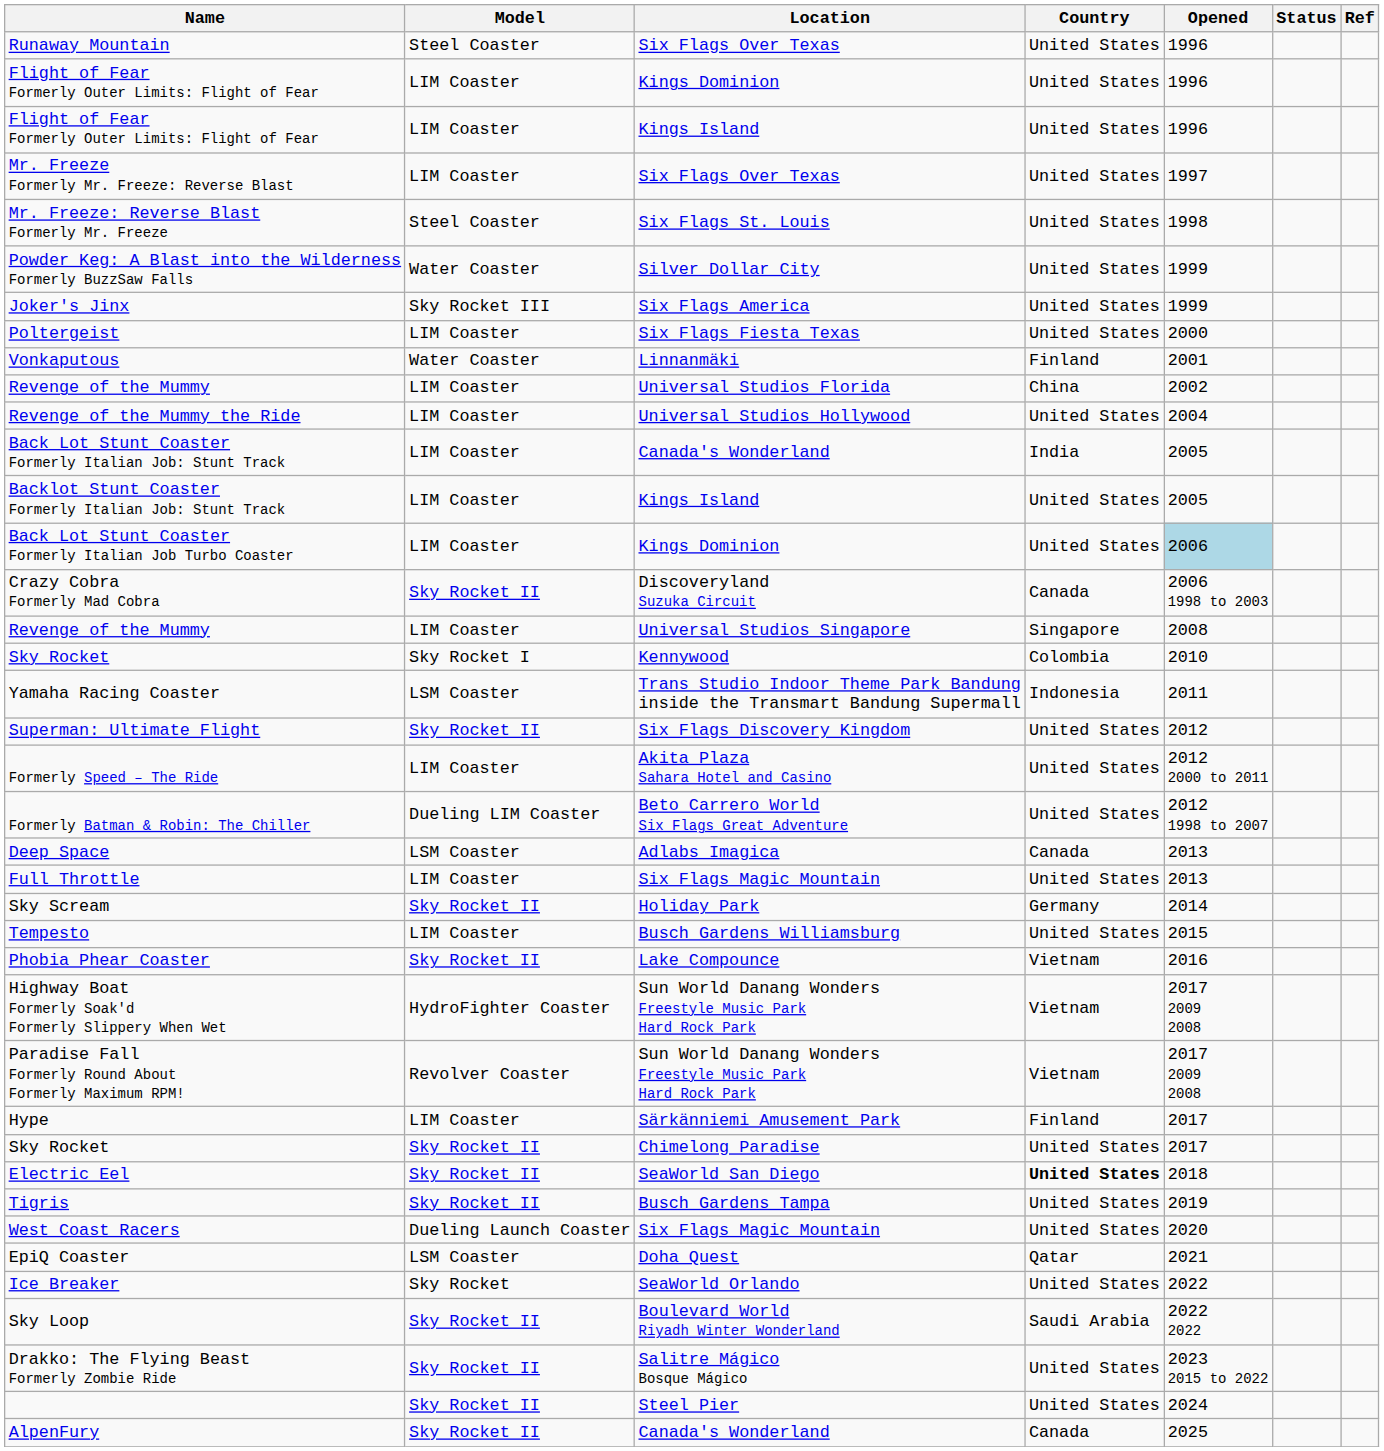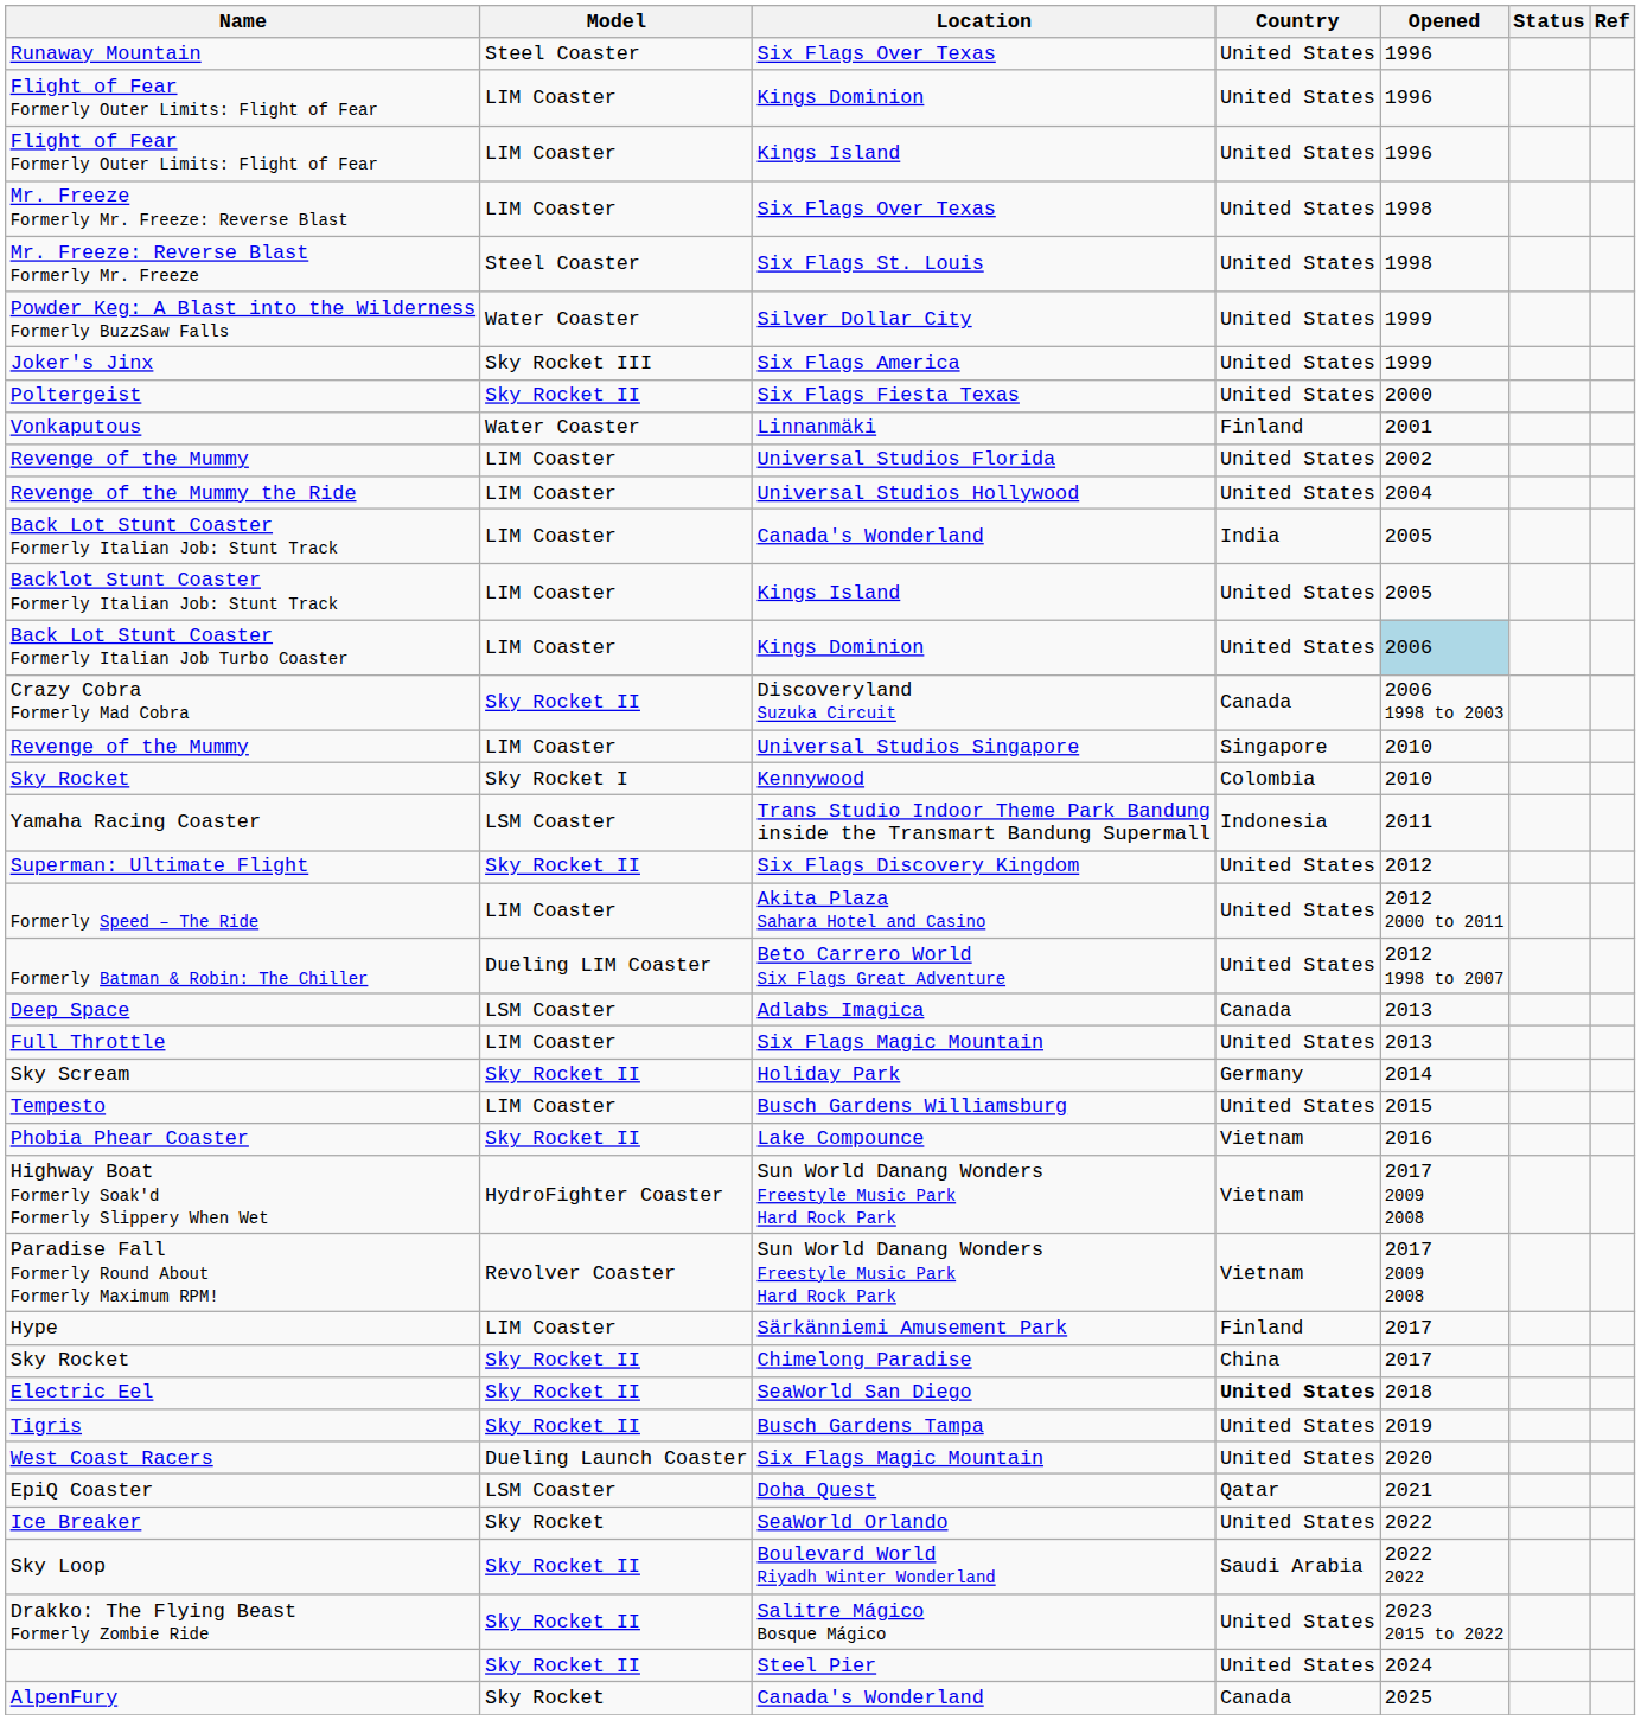 <table class="wikitable sortable">
 <tr>
 <th>Name</th>
 <th>Model</th>
 <th>Location</th>
 <th>Country</th>
 <th>Opened</th>
 <th>Status</th>
 <th class="unsortable">Ref</th>
 </tr>
 <tr>
 <td><a href='#'>Runaway Mountain</a></td>
 <td>Steel Coaster</td>
 <td><a href='#'>Six Flags Over Texas</a></td>
 <td> United States</td>
 <td>1996</td>
 <td></td>
 <td></td>
 </tr>
 <tr>
 <td><a href='#'>Flight of Fear</a><br><small>Formerly Outer Limits: Flight of Fear</small></td>
 <td>LIM Coaster</td>
 <td><a href='#'>Kings Dominion</a></td>
 <td> United States</td>
 <td>1996</td>
 <td></td>
 <td></td>
 </tr>
 <tr>
 <td><a href='#'>Flight of Fear</a><br><small>Formerly Outer Limits: Flight of Fear</small></td>
 <td>LIM Coaster</td>
 <td><a href='#'>Kings Island</a></td>
 <td> United States</td>
 <td>1996</td>
 <td></td>
 <td></td>
 </tr>
 <tr>
 <td><a href='#'>Mr. Freeze</a><br><small>Formerly Mr. Freeze: Reverse Blast</small></td>
 <td>LIM Coaster</td>
 <td><a href='#'>Six Flags Over Texas</a></td>
 <td> United States</td>
-<td>1997</td>
+<td>1998</td>
 <td></td>
 <td></td>
 </tr>
 <tr>
 <td><a href='#'>Mr. Freeze: Reverse Blast</a><br><small>Formerly Mr. Freeze</small></td>
 <td>Steel Coaster</td>
 <td><a href='#'>Six Flags St. Louis</a></td>
 <td> United States</td>
 <td>1998</td>
 <td></td>
 <td></td>
 </tr>
 <tr>
 <td><a href='#'>Powder Keg: A Blast into the Wilderness</a><br><small>Formerly BuzzSaw Falls</small></td>
 <td>Water Coaster</td>
 <td><a href='#'>Silver Dollar City</a></td>
 <td> United States</td>
 <td>1999</td>
 <td></td>
 <td></td>
 </tr>
 <tr>
 <td><a href='#'>Joker's Jinx</a></td>
 <td>Sky Rocket III</td>
 <td><a href='#'>Six Flags America</a></td>
 <td> United States</td>
 <td>1999</td>
 <td></td>
 <td></td>
 </tr>
 <tr>
 <td><a href='#'>Poltergeist</a></td>
-<td>LIM Coaster</td>
+<td><a href='#'>Sky Rocket II</a></td>
 <td><a href='#'>Six Flags Fiesta Texas</a></td>
 <td> United States</td>
 <td>2000</td>
 <td></td>
 <td></td>
 </tr>
 <tr>
 <td><a href='#'>Vonkaputous</a></td>
 <td>Water Coaster</td>
 <td><a href='#'>Linnanmäki</a></td>
 <td> Finland</td>
 <td>2001</td>
 <td></td>
 <td></td>
 </tr>
 <tr>
 <td><a href='#'>Revenge of the Mummy</a></td>
 <td>LIM Coaster</td>
 <td><a href='#'>Universal Studios Florida</a></td>
-<td> China</td>
+<td> United States</td>
 <td>2002</td>
 <td></td>
 <td></td>
 </tr>
 <tr>
 <td><a href='#'>Revenge of the Mummy the Ride</a></td>
 <td>LIM Coaster</td>
 <td><a href='#'>Universal Studios Hollywood</a></td>
 <td> United States</td>
 <td>2004</td>
 <td></td>
 <td></td>
 </tr>
 <tr>
 <td><a href='#'>Back Lot Stunt Coaster</a><br><small>Formerly Italian Job: Stunt Track</small></td>
 <td>LIM Coaster</td>
 <td><a href='#'>Canada's Wonderland</a></td>
 <td> India</td>
 <td>2005</td>
 <td></td>
 <td></td>
 </tr>
 <tr>
 <td><a href='#'>Backlot Stunt Coaster</a><br><small>Formerly Italian Job: Stunt Track</small></td>
 <td>LIM Coaster</td>
 <td><a href='#'>Kings Island</a></td>
 <td> United States</td>
 <td>2005</td>
 <td></td>
 <td></td>
 </tr>
 <tr>
 <td><a href='#'>Back Lot Stunt Coaster</a><br><small>Formerly Italian Job Turbo Coaster</small></td>
 <td>LIM Coaster</td>
 <td><a href='#'>Kings Dominion</a></td>
 <td> United States</td>
 <td style="background: lightblue;">2006</td>
 <td></td>
 <td></td>
 </tr>
 <tr>
 <td>Crazy Cobra<br><small>Formerly Mad Cobra</small></td>
 <td><a href='#'>Sky Rocket II</a></td>
 <td Discoveryland (China)>Discoveryland<br><small><a href='#'>Suzuka Circuit</a></small></td>
 <td> Canada</td>
 <td>2006<br><small>1998 to 2003</small></td>
 <td></td>
 <td><br></td>
 </tr>
 <tr>
 <td><a href='#'>Revenge of the Mummy</a></td>
 <td>LIM Coaster</td>
 <td><a href='#'>Universal Studios Singapore</a></td>
 <td> Singapore</td>
-<td>2008</td>
+<td>2010</td>
 <td></td>
 <td></td>
 </tr>
 <tr>
 <td><a href='#'>Sky Rocket</a></td>
 <td>Sky Rocket I</td>
 <td><a href='#'>Kennywood</a></td>
 <td> Colombia</td>
 <td>2010</td>
 <td></td>
 <td></td>
 </tr>
 <tr>
 <td>Yamaha Racing Coaster</td>
 <td>LSM Coaster</td>
 <td><a href='#'>Trans Studio Indoor Theme Park Bandung</a><br>inside the Transmart Bandung Supermall</td>
 <td> Indonesia</td>
 <td>2011</td>
 <td></td>
 <td></td>
 </tr>
 <tr>
 <td><a href='#'>Superman: Ultimate Flight</a></td>
 <td><a href='#'>Sky Rocket II</a></td>
 <td><a href='#'>Six Flags Discovery Kingdom</a></td>
 <td> United States</td>
 <td>2012</td>
 <td></td>
 <td></td>
 </tr>
 <tr>
 <td><br><small>Formerly <a href='#'>Speed – The Ride</a></small></td>
 <td>LIM Coaster</td>
 <td><a href='#'>Akita Plaza</a><br><small><a href='#'>Sahara Hotel and Casino</a></small></td>
 <td> United States</td>
 <td>2012<br><small>2000 to 2011</small></td>
 <td></td>
 <td><br></td>
 </tr>
 <tr>
 <td><br><small>Formerly <a href='#'>Batman & Robin: The Chiller</a></small></td>
 <td>Dueling LIM Coaster</td>
 <td><a href='#'>Beto Carrero World</a><br><small><a href='#'>Six Flags Great Adventure</a></small></td>
 <td> United States</td>
 <td>2012<br><small>1998 to 2007</small></td>
 <td></td>
 <td><br></td>
 </tr>
 <tr>
 <td><a href='#'>Deep Space</a></td>
 <td>LSM Coaster</td>
 <td><a href='#'>Adlabs Imagica</a></td>
 <td> Canada</td>
 <td>2013</td>
 <td></td>
 <td></td>
 </tr>
 <tr>
 <td><a href='#'>Full Throttle</a></td>
 <td>LIM Coaster</td>
 <td><a href='#'>Six Flags Magic Mountain</a></td>
 <td> United States</td>
 <td>2013</td>
 <td></td>
 <td></td>
 </tr>
 <tr>
 <td>Sky Scream</td>
 <td><a href='#'>Sky Rocket II</a></td>
 <td><a href='#'>Holiday Park</a></td>
 <td> Germany</td>
 <td>2014</td>
 <td></td>
 <td></td>
 </tr>
 <tr>
 <td><a href='#'>Tempesto</a></td>
 <td>LIM Coaster</td>
 <td><a href='#'>Busch Gardens Williamsburg</a></td>
 <td> United States</td>
 <td>2015</td>
 <td></td>
 <td></td>
 </tr>
 <tr>
 <td><a href='#'>Phobia Phear Coaster</a></td>
 <td><a href='#'>Sky Rocket II</a></td>
 <td><a href='#'>Lake Compounce</a></td>
 <td> Vietnam</td>
 <td>2016</td>
 <td></td>
 <td></td>
 </tr>
 <tr>
 <td Highway Boat (Sun World Danang Wonders)>Highway Boat <br><small>Formerly Soak'd<br>Formerly Slippery When Wet</small></td>
 <td>HydroFighter Coaster</td>
 <td>Sun World Danang Wonders <br><small><a href='#'>Freestyle Music Park</a><br><a href='#'>Hard Rock Park</a></small></td>
 <td> Vietnam</td>
 <td>2017<br><small>2009<br>2008</small></td>
 <td></td>
 <td><br></td>
 </tr>
 <tr>
 <td Paradise Fall (Sun World Danang Wonders)>Paradise Fall <br><small>Formerly Round About<br>Formerly Maximum RPM!</small></td>
 <td>Revolver Coaster</td>
 <td>Sun World Danang Wonders<br><small><a href='#'>Freestyle Music Park</a><br><a href='#'>Hard Rock Park</a></small></td>
 <td> Vietnam</td>
 <td>2017<br><small>2009<br>2008</small></td>
 <td></td>
 <td><br></td>
 </tr>
 <tr>
 <td Hype (roller coaster)>Hype</td>
 <td>LIM Coaster</td>
 <td><a href='#'>Särkänniemi Amusement Park</a></td>
 <td> Finland</td>
 <td>2017</td>
 <td></td>
 <td></td>
 </tr>
 <tr>
 <td Sky Rocket (Chimelong Paradise)>Sky Rocket</td>
 <td><a href='#'>Sky Rocket II</a></td>
 <td><a href='#'>Chimelong Paradise</a></td>
-<td> United States</td>
+<td> China</td>
 <td>2017</td>
 <td></td>
 <td></td>
 </tr>
 <tr>
 <td><a href='#'>Electric Eel</a></td>
 <td><a href='#'>Sky Rocket II</a></td>
 <td><a href='#'>SeaWorld San Diego</a></td>
 <td><strong> United States</strong></td>
 <td>2018</td>
 <td></td>
 <td></td>
 </tr>
 <tr>
 <td><a href='#'>Tigris</a></td>
 <td><a href='#'>Sky Rocket II</a></td>
 <td><a href='#'>Busch Gardens Tampa</a></td>
 <td> United States</td>
 <td>2019</td>
 <td></td>
 <td><br></td>
 </tr>
 <tr>
 <td><a href='#'>West Coast Racers</a></td>
 <td>Dueling  Launch Coaster</td>
 <td><a href='#'>Six Flags Magic Mountain</a></td>
 <td> United States</td>
 <td>2020</td>
 <td></td>
 <td></td>
 </tr>
 <tr>
 <td>EpiQ Coaster</td>
 <td>LSM Coaster</td>
 <td><a href='#'>Doha Quest</a></td>
 <td> Qatar</td>
 <td>2021</td>
 <td></td>
 <td></td>
 </tr>
 <tr>
 <td><a href='#'>Ice Breaker</a></td>
 <td>Sky Rocket</td>
 <td><a href='#'>SeaWorld Orlando</a></td>
 <td> United States</td>
 <td>2022</td>
 <td></td>
 <td></td>
 </tr>
 <tr>
 <td>Sky Loop</td>
 <td><a href='#'>Sky Rocket II</a></td>
 <td><a href='#'>Boulevard World</a><br><small><a href='#'>Riyadh Winter Wonderland</a></small></td>
 <td> Saudi Arabia</td>
 <td>2022<br><small>2022</small></td>
 <td></td>
 <td><br></td>
 </tr>
 <tr>
 <td>Drakko: The Flying Beast<br><small>Formerly Zombie Ride</small></td>
 <td><a href='#'>Sky Rocket II</a></td>
 <td><a href='#'>Salitre Mágico</a><br><small>Bosque Mágico</small></td>
 <td> United States</td>
 <td>2023<br><small>2015 to 2022</small></td>
 <td></td>
 <td><br></td>
 </tr>
 <tr>
 <td></td>
 <td><a href='#'>Sky Rocket II</a></td>
 <td><a href='#'>Steel Pier</a></td>
 <td> United States</td>
 <td>2024</td>
 <td></td>
 <td></td>
 </tr>
 <tr>
 <td><a href='#'>AlpenFury</a></td>
-<td><a href='#'>Sky Rocket II</a></td>
+<td>Sky Rocket</td>
 <td><a href='#'>Canada's Wonderland</a></td>
 <td> Canada</td>
 <td>2025</td>
 <td></td>
 <td></td>
 </tr>
 </table>
